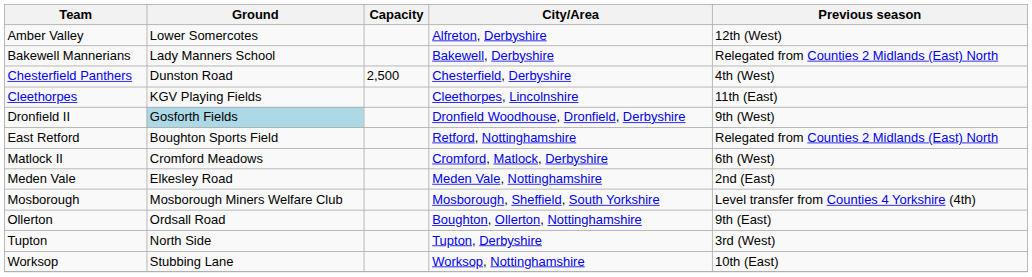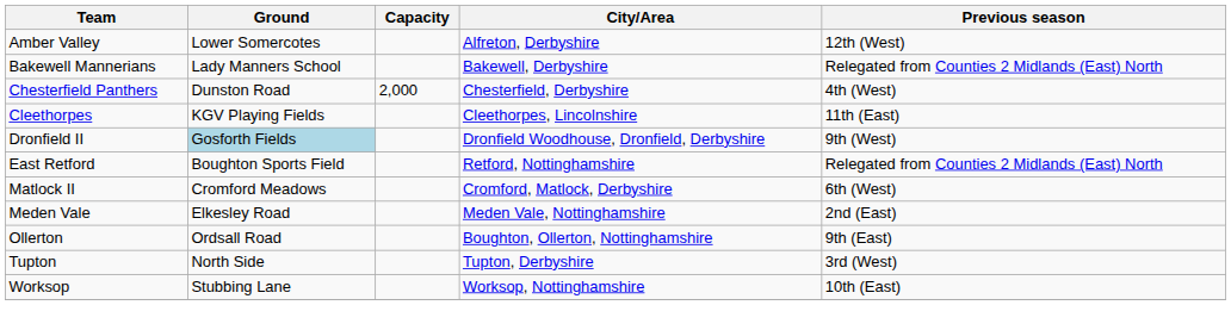 <table class="wikitable sortable" width=100%>
 <tr>
 <th>Team</th>
 <th>Ground</th>
 <th>Capacity</th>
 <th>City/Area</th>
 <th>Previous season</th>
 </tr>
 <tr>
 <td>Amber Valley</td>
 <td>Lower Somercotes</td>
 <td></td>
 <td><a href='#'>Alfreton</a>, <a href='#'>Derbyshire</a></td>
 <td>12th (West)</td>
 </tr>
 <tr>
 <td>Bakewell Mannerians</td>
 <td>Lady Manners School</td>
 <td></td>
 <td><a href='#'>Bakewell</a>, <a href='#'>Derbyshire</a></td>
 <td>Relegated from <a href='#'>Counties 2 Midlands (East) North</a></td>
 </tr>
 <tr>
 <td><a href='#'>Chesterfield Panthers</a></td>
 <td>Dunston Road</td>
-<td>2,500</td>
+<td>2,000</td>
 <td><a href='#'>Chesterfield</a>, <a href='#'>Derbyshire</a></td>
 <td>4th (West)</td>
 </tr>
 <tr>
 <td><a href='#'>Cleethorpes</a></td>
 <td>KGV Playing Fields</td>
 <td></td>
 <td><a href='#'>Cleethorpes</a>, <a href='#'>Lincolnshire</a></td>
 <td>11th (East)</td>
 </tr>
 <tr>
 <td>Dronfield II</td>
 <td style="background: lightblue;">Gosforth Fields</td>
 <td></td>
 <td><a href='#'>Dronfield Woodhouse</a>, <a href='#'>Dronfield</a>, <a href='#'>Derbyshire</a></td>
 <td>9th (West)</td>
 </tr>
 <tr>
 <td>East Retford</td>
 <td>Boughton Sports Field</td>
 <td></td>
 <td><a href='#'>Retford</a>, <a href='#'>Nottinghamshire</a></td>
 <td>Relegated from <a href='#'>Counties 2 Midlands (East) North</a></td>
 </tr>
 <tr>
 <td>Matlock II</td>
 <td>Cromford Meadows</td>
 <td></td>
 <td><a href='#'>Cromford</a>, <a href='#'>Matlock</a>, <a href='#'>Derbyshire</a></td>
 <td>6th (West)</td>
 </tr>
 <tr>
 <td>Meden Vale</td>
 <td>Elkesley Road</td>
 <td></td>
 <td><a href='#'>Meden Vale</a>, <a href='#'>Nottinghamshire</a></td>
 <td>2nd (East)</td>
 </tr>
 <tr>
-<td>Mosborough</td>
-<td>Mosborough Miners Welfare Club</td>
-<td></td>
-<td><a href='#'>Mosborough</a>, <a href='#'>Sheffield</a>, <a href='#'>South Yorkshire</a></td>
-<td>Level transfer from <a href='#'>Counties 4 Yorkshire</a> (4th)</td>
-</tr>
-<tr>
 <td>Ollerton</td>
 <td>Ordsall Road</td>
 <td></td>
 <td><a href='#'>Boughton</a>, <a href='#'>Ollerton</a>, <a href='#'>Nottinghamshire</a></td>
 <td>9th (East)</td>
 </tr>
 <tr>
 <td>Tupton</td>
 <td>North Side</td>
 <td></td>
 <td><a href='#'>Tupton</a>, <a href='#'>Derbyshire</a></td>
 <td>3rd (West)</td>
 </tr>
 <tr>
 <td>Worksop</td>
 <td>Stubbing Lane</td>
 <td></td>
 <td><a href='#'>Worksop</a>, <a href='#'>Nottinghamshire</a></td>
 <td>10th (East)</td>
 </tr>
 <tr>
 </tr>
 </table>
